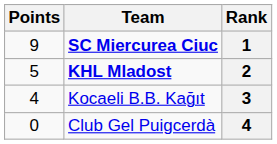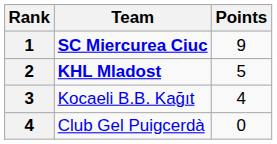 <table class="wikitable" style="text-align: center;">
 <tr>
+<th>Rank</th>
+<th>Team</th>
 <th>Points</th>
-<th>Team</th>
-<th>Rank</th>
 </tr>
 <tr>
+<th>1</th>
+<td style="text-align: left;"> <strong><a href='#'>SC Miercurea Ciuc</a></strong></td>
 <td>9</td>
-<td style="text-align: left;"> <strong><a href='#'>SC Miercurea Ciuc</a></strong></td>
-<th>1</th>
 </tr>
 <tr>
+<th>2</th>
+<td style="text-align: left;"> <strong><a href='#'>KHL Mladost</a></strong></td>
 <td>5</td>
-<td style="text-align: left;"> <strong><a href='#'>KHL Mladost</a></strong></td>
-<th>2</th>
 </tr>
 <tr>
+<th>3</th>
+<td style="text-align: left;"> <a href='#'>Kocaeli B.B. Kağıt</a></td>
 <td>4</td>
-<td style="text-align: left;"> <a href='#'>Kocaeli B.B. Kağıt</a></td>
-<th>3</th>
 </tr>
 <tr>
+<th>4</th>
+<td style="text-align: left;"> <a href='#'>Club Gel Puigcerdà</a></td>
 <td>0</td>
-<td style="text-align: left;"> <a href='#'>Club Gel Puigcerdà</a></td>
-<th>4</th>
 </tr>
 </table>
